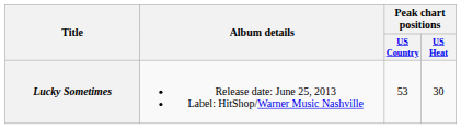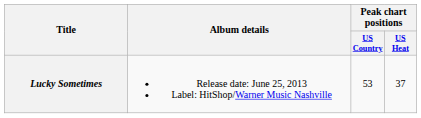 <table class="wikitable plainrowheaders" style="text-align:center;">
 <tr>
 <th rowspan="2" style="width:12em;">Title</th>
 <th rowspan="2" style="width:22em;">Album details</th>
 <th colspan="2">Peak chart<br>positions</th>
 </tr>
 <tr style="font-size:smaller;">
 <th width="45"><a href='#'>US Country</a><br></th>
 <th width="45"><a href='#'>US<br>Heat</a><br></th>
 </tr>
 <tr>
 <th scope="row"><em>Lucky Sometimes</em></th>
 <td><br><ul><li>Release date: June 25, 2013</li><li>Label: HitShop/<a href='#'>Warner Music Nashville</a></li></ul></td>
 <td>53</td>
-<td>30</td>
+<td>37</td>
 </tr>
 </table>
